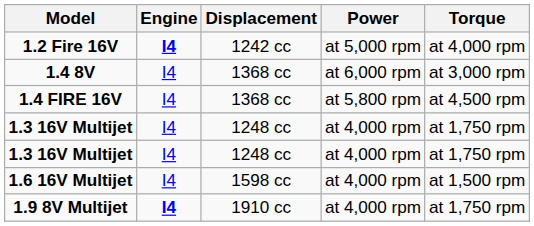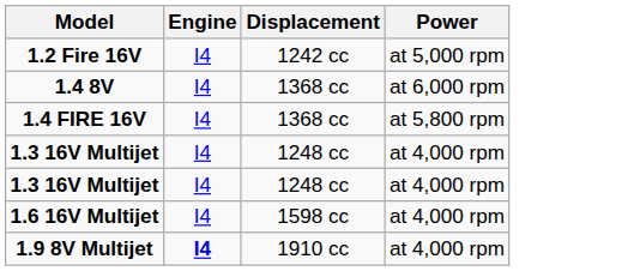 <table class="wikitable" style="text-align:center; font-size:90%;">
 <tr style="text-align:center; vertical-align:middle;">
 <th>Model</th>
 <th>Engine</th>
 <th>Displacement</th>
 <th>Power</th>
-<th>Torque</th>
 </tr>
 <tr>
 <td><strong>1.2 Fire 16V</strong></td>
-<td><strong><a href='#'>I4</a></strong></td>
+<td><a href='#'>I4</a></td>
 <td>1242 cc</td>
 <td> at 5,000 rpm</td>
-<td> at 4,000 rpm</td>
 </tr>
 <tr>
 <td><strong>1.4 8V</strong></td>
 <td><a href='#'>I4</a></td>
 <td>1368 cc</td>
 <td> at 6,000 rpm</td>
-<td> at 3,000 rpm</td>
 </tr>
 <tr>
 <td><strong>1.4 FIRE 16V</strong></td>
 <td><a href='#'>I4</a></td>
 <td>1368 cc</td>
 <td> at 5,800 rpm</td>
-<td> at 4,500 rpm</td>
 </tr>
 <tr>
 <td><strong>1.3 16V Multijet</strong></td>
 <td><a href='#'>I4</a></td>
 <td>1248 cc</td>
 <td> at 4,000 rpm</td>
-<td> at 1,750 rpm</td>
 </tr>
 <tr>
 <td><strong>1.3 16V Multijet</strong></td>
 <td><a href='#'>I4</a></td>
 <td>1248 cc</td>
 <td> at 4,000 rpm</td>
-<td> at 1,750 rpm</td>
 </tr>
 <tr>
 <td><strong>1.6 16V Multijet</strong></td>
 <td><a href='#'>I4</a></td>
 <td>1598 cc</td>
 <td> at 4,000 rpm</td>
-<td> at 1,500 rpm</td>
 </tr>
 <tr>
 <td><strong>1.9 8V Multijet</strong></td>
 <td><strong><a href='#'>I4</a></strong></td>
 <td>1910 cc</td>
 <td> at 4,000 rpm</td>
-<td> at 1,750 rpm</td>
 </tr>
 </table>
